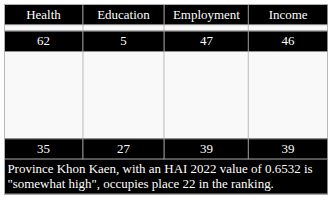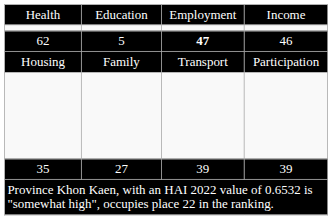 <table class="wikitable floatright" style="width:400px;">
 <tr>
 <td style="text-align:center; width:100px; background:black; color:white;">Health</td>
 <td style="text-align:center; width:100px; background:black; color:white;">Education</td>
 <td style="text-align:center; width:100px; background:black; color:white;">Employment</td>
 <td style="text-align:center; width:100px; background:black; color:white;">Income</td>
 </tr>
 <tr>
 <td></td>
 <td></td>
 <td></td>
 <td></td>
 </tr>
 <tr>
 <td style="text-align:center; background:black; color:white;">62</td>
 <td style="text-align:center; background:black; color:white;">5</td>
-<td style="text-align:center; background:black; color:white;">47</td>
+<td style="text-align:center; background:black; color:white;"><strong>47</strong></td>
 <td style="text-align:center; background:black; color:white;">46</td>
+</tr>
+<tr>
+<td style="text-align:center; background:black; color:white;">Housing</td>
+<td style="text-align:center; background:black; color:white;">Family</td>
+<td style="text-align:center; background:black; color:white;">Transport</td>
+<td style="text-align:center; background:black; color:white;">Participation</td>
 </tr>
 <tr>
 <td style="height:100px;"></td>
 <td></td>
 <td></td>
 <td></td>
 </tr>
 <tr>
 <td style="text-align:center; background:black; color:white;">35</td>
 <td style="text-align:center; background:black; color:white;">27</td>
 <td style="text-align:center; background:black; color:white;">39</td>
 <td style="text-align:center; background:black; color:white;">39</td>
 </tr>
 <tr>
 <td colspan="4"; style="background:black; color:white;">Province Khon Kaen, with an HAI 2022 value of 0.6532 is "somewhat high", occupies place 22 in the ranking.</td>
 </tr>
 </table>
